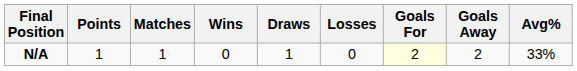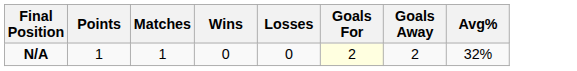 <table class="wikitable" style="font-size: 95%; text-align: center;">
 <tr>
 <th width=60>Final Position</th>
 <th width=60>Points</th>
 <th width=60>Matches</th>
 <th width=60>Wins</th>
-<th width=60>Draws</th>
 <th width=60>Losses</th>
 <th width=60>Goals For</th>
 <th width=60>Goals Away</th>
 <th width=60>Avg%</th>
 </tr>
 <tr>
 <td><strong>N/A</strong></td>
 <td>1</td>
 <td>1</td>
 <td>0</td>
-<td>1</td>
 <td>0</td>
 <td style="background: lightyellow;">2</td>
 <td>2</td>
-<td>33%</td>
+<td>32%</td>
 </tr>
 </table>
